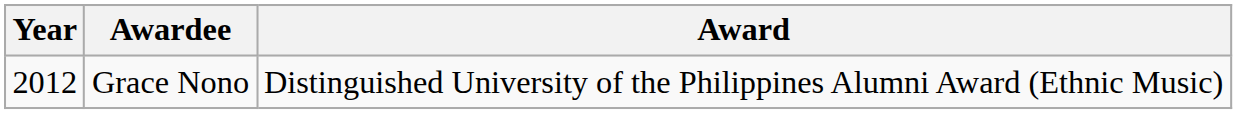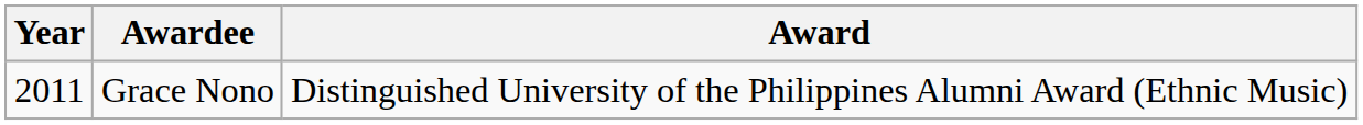 <table class="wikitable" style="text-align: center;">
 <tr>
 <th>Year</th>
 <th>Awardee</th>
 <th>Award</th>
 </tr>
 <tr>
-<td>2012</td>
+<td>2011</td>
 <td>Grace Nono</td>
 <td>Distinguished University of the Philippines Alumni Award (Ethnic Music)</td>
 </tr>
 </table>
